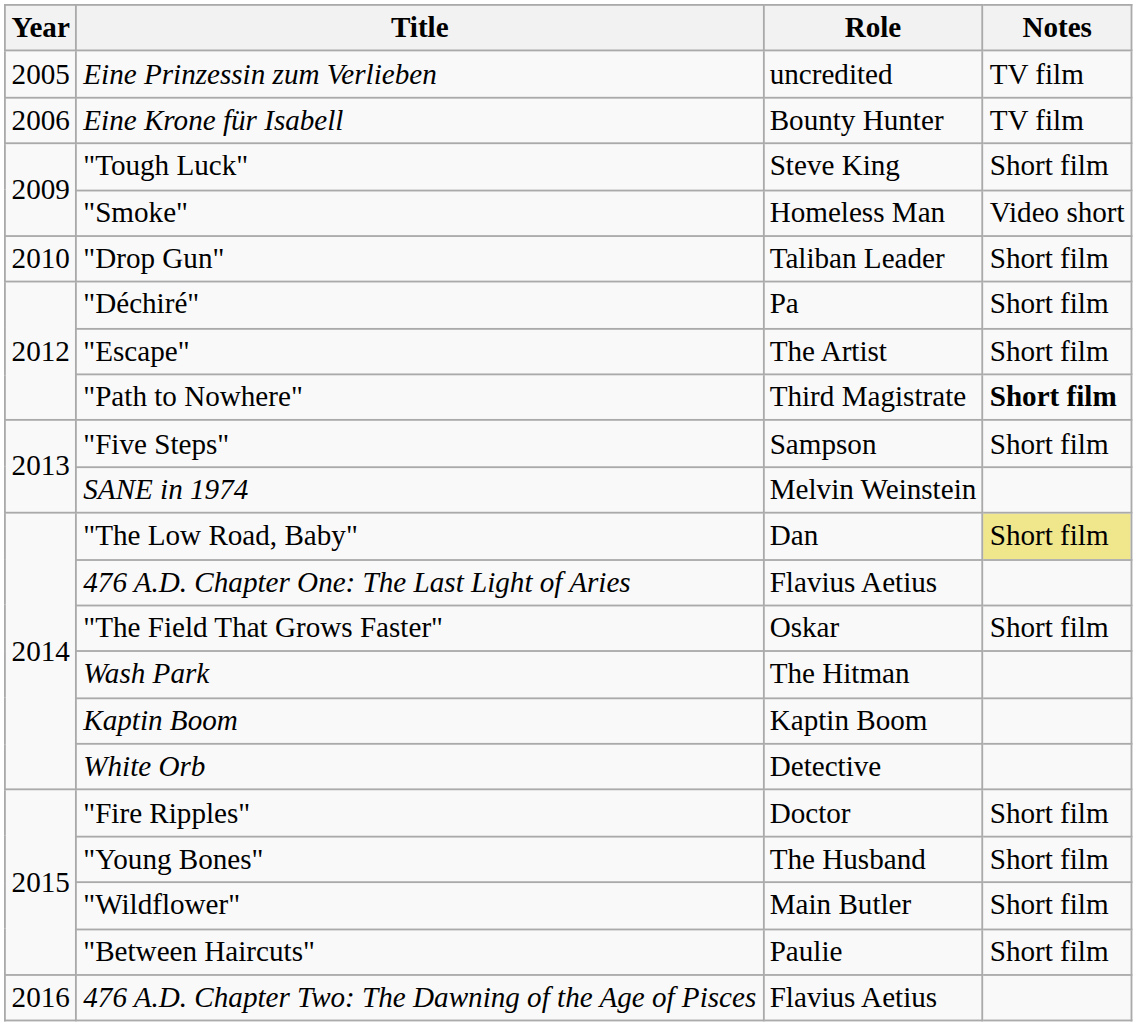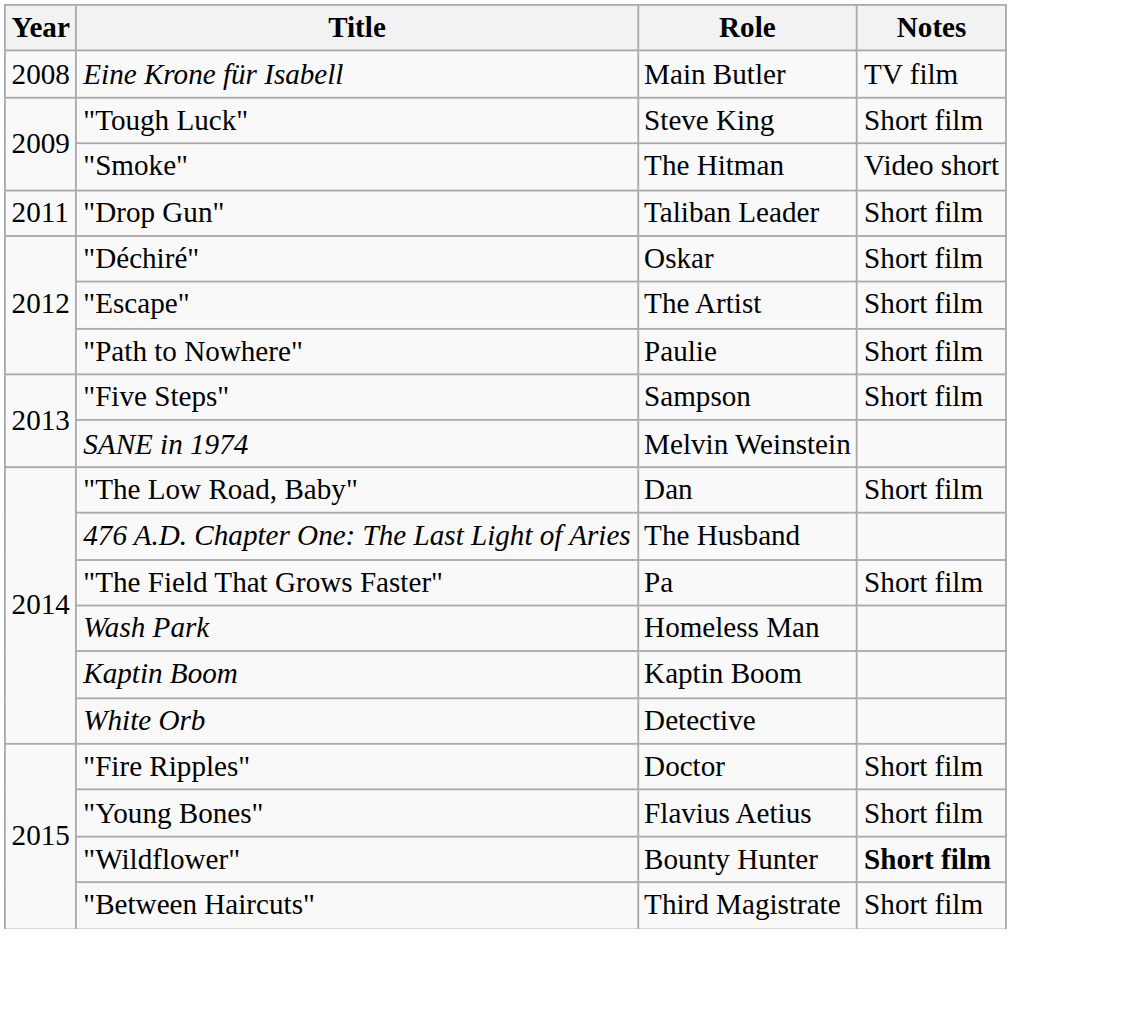 <table class="wikitable sortable">
 <tr>
 <th>Year</th>
 <th>Title</th>
 <th>Role</th>
 <th class="unsortable">Notes</th>
 </tr>
 <tr>
-<td>2005</td>
-<td><em>Eine Prinzessin zum Verlieben</em></td>
-<td>uncredited</td>
-<td>TV film</td>
-</tr>
-<tr>
-<td>2006</td>
+<td>2008</td>
 <td><em>Eine Krone für Isabell</em></td>
-<td>Bounty Hunter</td>
+<td>Main Butler</td>
 <td>TV film</td>
 </tr>
 <tr>
 <td rowspan= 2>2009</td>
 <td>"Tough Luck"</td>
 <td>Steve King</td>
 <td>Short film</td>
 </tr>
 <tr>
 <td>"Smoke"</td>
-<td>Homeless Man</td>
+<td>The Hitman</td>
 <td>Video short</td>
 </tr>
 <tr>
-<td>2010</td>
+<td>2011</td>
 <td>"Drop Gun"</td>
 <td>Taliban Leader</td>
 <td>Short film</td>
 </tr>
 <tr>
 <td rowspan=3>2012</td>
 <td>"Déchiré"</td>
-<td>Pa</td>
+<td>Oskar</td>
 <td>Short film</td>
 </tr>
 <tr>
 <td>"Escape"</td>
 <td>The Artist</td>
 <td>Short film</td>
 </tr>
 <tr>
 <td>"Path to Nowhere"</td>
-<td>Third Magistrate</td>
-<td><strong>Short film</strong></td>
+<td>Paulie</td>
+<td>Short film</td>
 </tr>
 <tr>
 <td rowspan=2>2013</td>
 <td>"Five Steps"</td>
 <td>Sampson</td>
 <td>Short film</td>
 </tr>
 <tr>
 <td><em>SANE in 1974</em></td>
 <td>Melvin Weinstein</td>
 <td></td>
 </tr>
 <tr>
 <td rowspan=6>2014</td>
 <td>"The Low Road, Baby"</td>
 <td>Dan</td>
-<td style="background: khaki;">Short film</td>
+<td>Short film</td>
 </tr>
 <tr>
 <td><em>476 A.D. Chapter One: The Last Light of Aries</em></td>
-<td>Flavius Aetius</td>
+<td>The Husband</td>
 <td></td>
 </tr>
 <tr>
 <td>"The Field That Grows Faster"</td>
-<td>Oskar</td>
+<td>Pa</td>
 <td>Short film</td>
 </tr>
 <tr>
 <td><em>Wash Park</em></td>
-<td>The Hitman</td>
+<td>Homeless Man</td>
 <td></td>
 </tr>
 <tr>
 <td><em>Kaptin Boom</em></td>
 <td>Kaptin Boom</td>
 <td></td>
 </tr>
 <tr>
 <td><em>White Orb</em></td>
 <td>Detective</td>
 <td></td>
 </tr>
 <tr>
 <td rowspan=4>2015</td>
 <td>"Fire Ripples"</td>
 <td>Doctor</td>
 <td>Short film</td>
 </tr>
 <tr>
 <td>"Young Bones"</td>
-<td>The Husband</td>
+<td>Flavius Aetius</td>
 <td>Short film</td>
 </tr>
 <tr>
 <td>"Wildflower"</td>
-<td>Main Butler</td>
-<td>Short film</td>
+<td>Bounty Hunter</td>
+<td><strong>Short film</strong></td>
 </tr>
 <tr>
 <td>"Between Haircuts"</td>
-<td>Paulie</td>
+<td>Third Magistrate</td>
 <td>Short film</td>
 </tr>
-<tr>
-<td>2016</td>
-<td><em>476 A.D. Chapter Two: The Dawning of the Age of Pisces</em></td>
-<td>Flavius Aetius</td>
-<td></td>
-</tr>
 </table>
